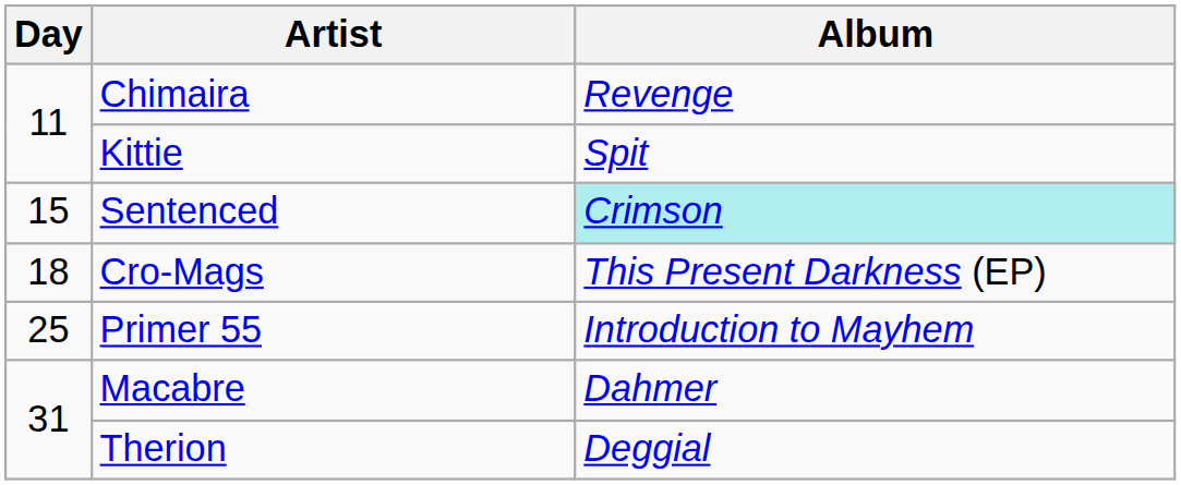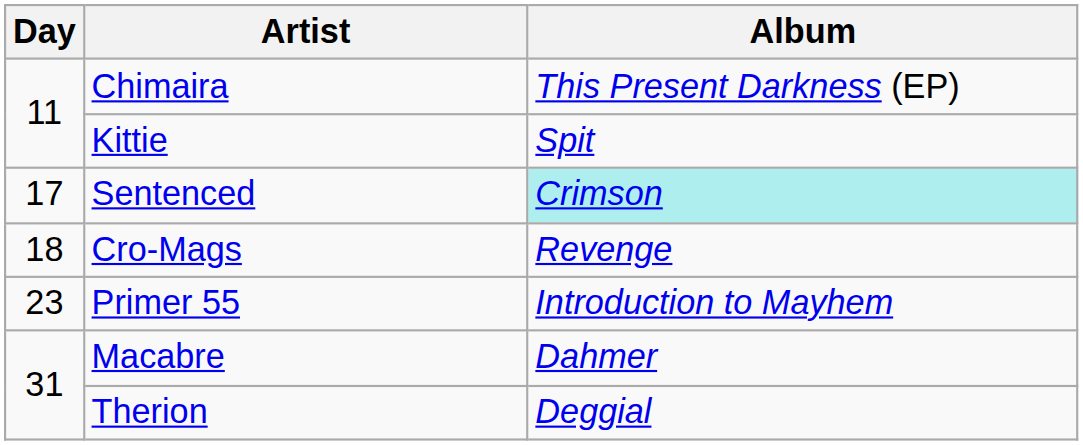 <table class="wikitable" border="1">
 <tr>
 <th>Day</th>
 <th width="200">Artist</th>
 <th width="250">Album</th>
 </tr>
 <tr>
 <td align="center" rowspan="2">11</td>
 <td><a href='#'>Chimaira</a></td>
-<td><em><a href='#'>Revenge</a></em></td>
+<td><em><a href='#'>This Present Darkness</a></em> (EP)</td>
 </tr>
 <tr>
 <td><a href='#'>Kittie</a></td>
 <td><em><a href='#'>Spit</a></em></td>
 </tr>
 <tr>
-<td align="center">15</td>
+<td align="center">17</td>
 <td><a href='#'>Sentenced</a></td>
 <td style="background: paleturquoise;"><em><a href='#'>Crimson</a></em></td>
 </tr>
 <tr>
 <td align="center">18</td>
 <td><a href='#'>Cro-Mags</a></td>
-<td><em><a href='#'>This Present Darkness</a></em> (EP)</td>
+<td><em><a href='#'>Revenge</a></em></td>
 </tr>
 <tr>
-<td align="center">25</td>
+<td align="center">23</td>
 <td><a href='#'>Primer 55</a></td>
 <td><em><a href='#'>Introduction to Mayhem</a></em></td>
 </tr>
 <tr>
 <td align="center" rowspan="2">31</td>
 <td><a href='#'>Macabre</a></td>
 <td><em><a href='#'>Dahmer</a></em></td>
 </tr>
 <tr>
 <td><a href='#'>Therion</a></td>
 <td><em><a href='#'>Deggial</a></em></td>
 </tr>
 </table>
